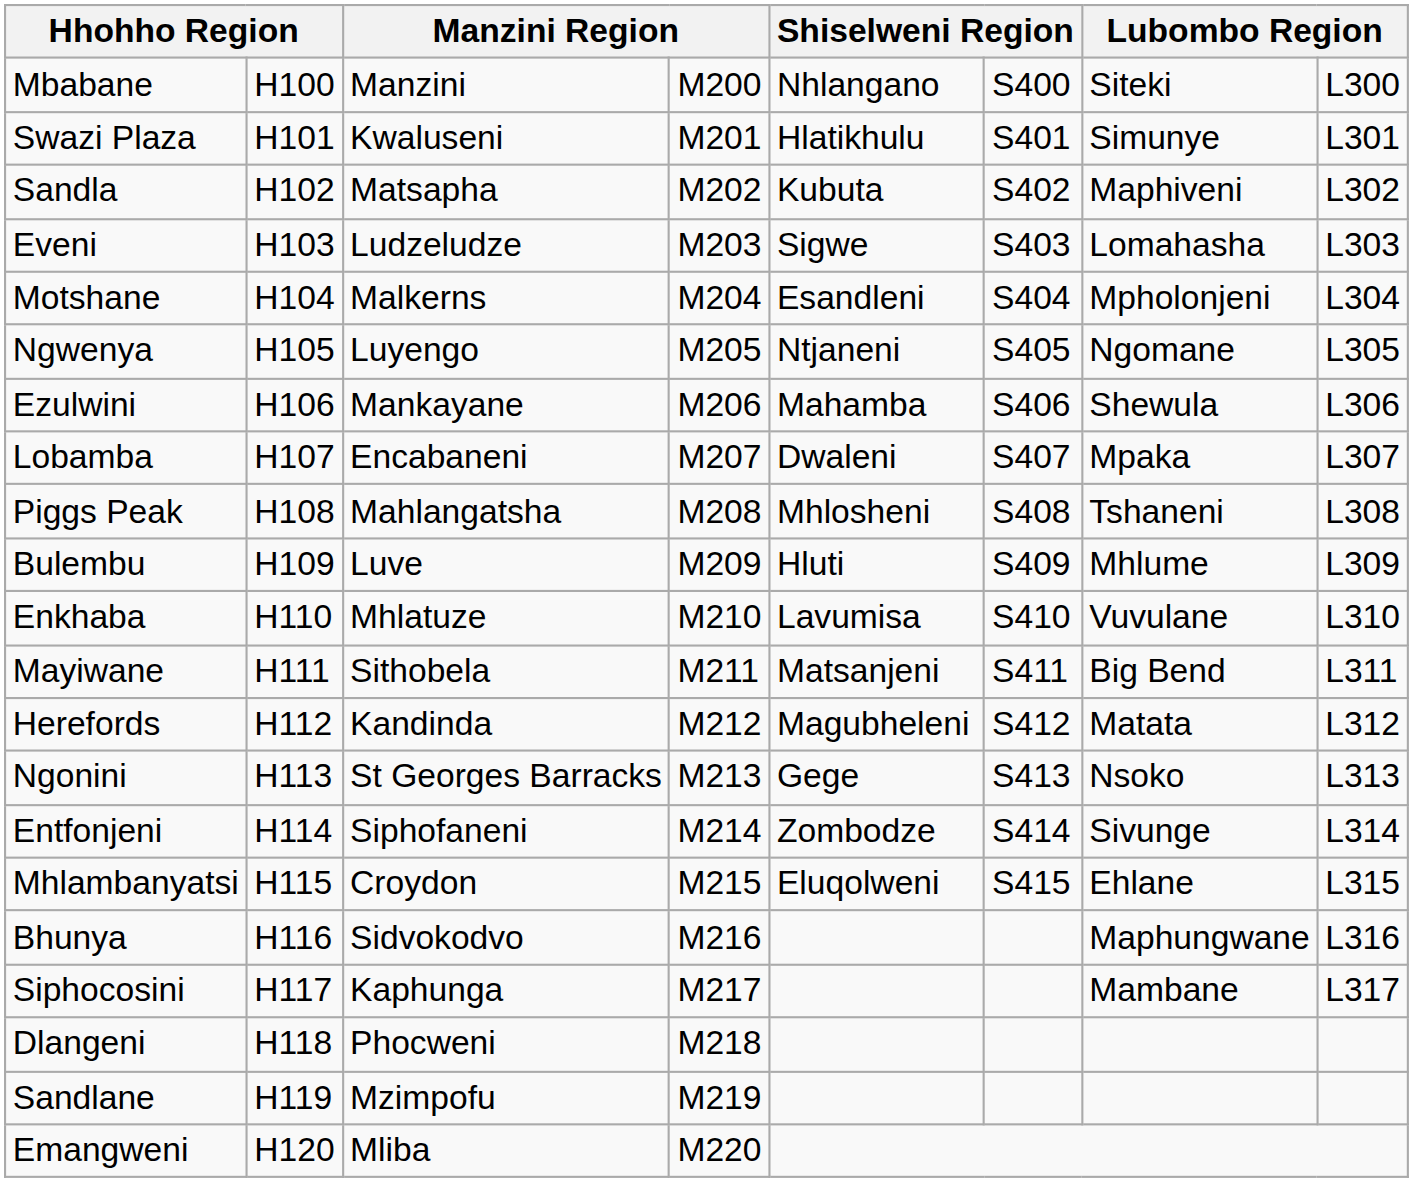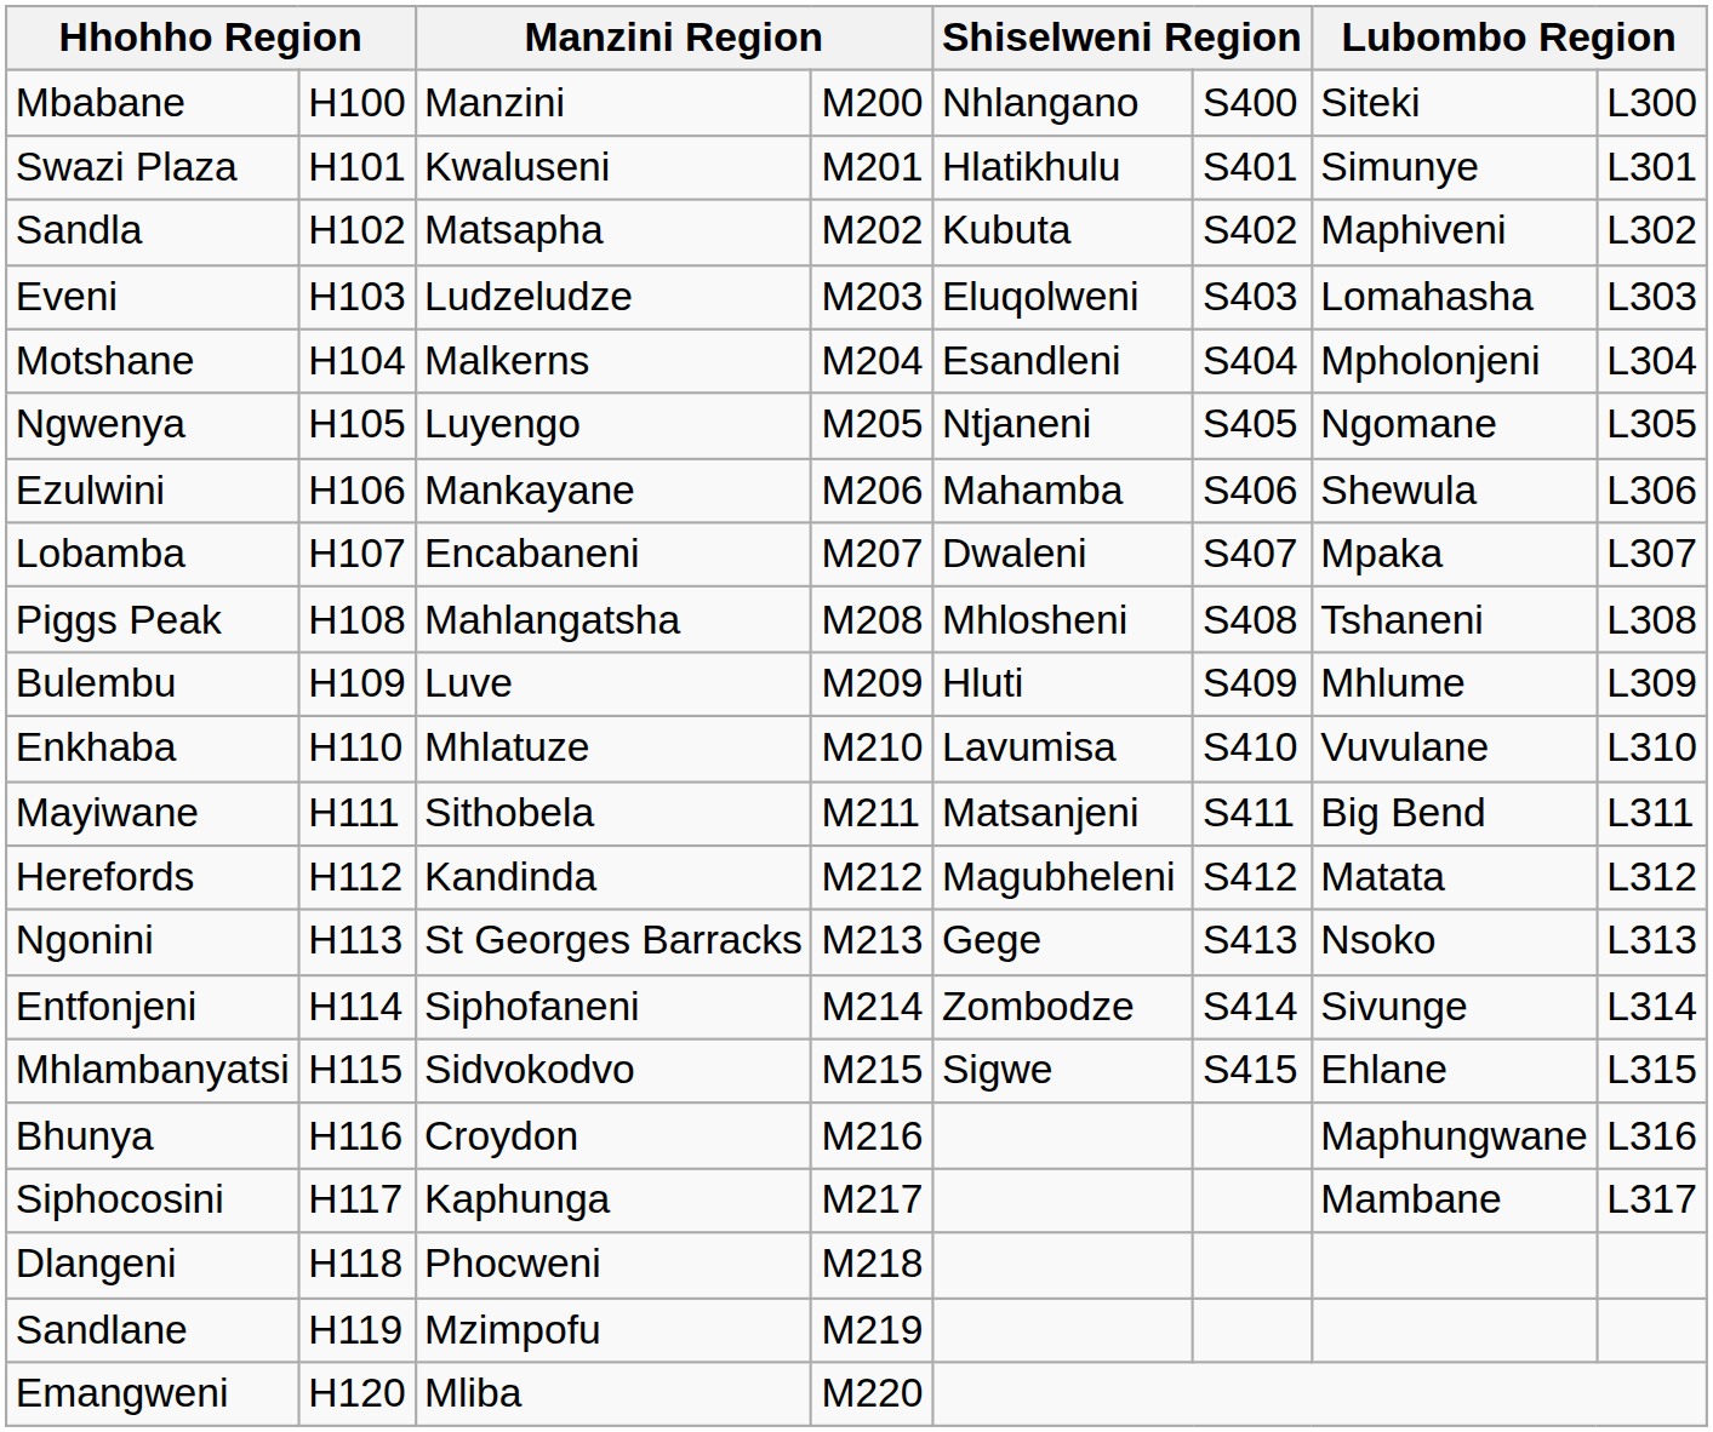 <table class="wikitable">
 <tr>
 <th colspan="2">Hhohho Region</th>
 <th colspan="2">Manzini Region</th>
 <th colspan="2">Shiselweni Region</th>
 <th colspan="2">Lubombo Region</th>
 </tr>
 <tr>
 <td>Mbabane</td>
 <td>H100</td>
 <td>Manzini</td>
 <td>M200</td>
 <td>Nhlangano</td>
 <td>S400</td>
 <td>Siteki</td>
 <td>L300</td>
 </tr>
 <tr>
 <td>Swazi Plaza</td>
 <td>H101</td>
 <td>Kwaluseni</td>
 <td>M201</td>
 <td>Hlatikhulu</td>
 <td>S401</td>
 <td>Simunye</td>
 <td>L301</td>
 </tr>
 <tr>
 <td>Sandla</td>
 <td>H102</td>
 <td>Matsapha</td>
 <td>M202</td>
 <td>Kubuta</td>
 <td>S402</td>
 <td>Maphiveni</td>
 <td>L302</td>
 </tr>
 <tr>
 <td>Eveni</td>
 <td>H103</td>
 <td>Ludzeludze</td>
 <td>M203</td>
-<td>Sigwe</td>
+<td>Eluqolweni</td>
 <td>S403</td>
 <td>Lomahasha</td>
 <td>L303</td>
 </tr>
 <tr>
 <td>Motshane</td>
 <td>H104</td>
 <td>Malkerns</td>
 <td>M204</td>
 <td>Esandleni</td>
 <td>S404</td>
 <td>Mpholonjeni</td>
 <td>L304</td>
 </tr>
 <tr>
 <td>Ngwenya</td>
 <td>H105</td>
 <td>Luyengo</td>
 <td>M205</td>
 <td>Ntjaneni</td>
 <td>S405</td>
 <td>Ngomane</td>
 <td>L305</td>
 </tr>
 <tr>
 <td>Ezulwini</td>
 <td>H106</td>
 <td>Mankayane</td>
 <td>M206</td>
 <td>Mahamba</td>
 <td>S406</td>
 <td>Shewula</td>
 <td>L306</td>
 </tr>
 <tr>
 <td>Lobamba</td>
 <td>H107</td>
 <td>Encabaneni</td>
 <td>M207</td>
 <td>Dwaleni</td>
 <td>S407</td>
 <td>Mpaka</td>
 <td>L307</td>
 </tr>
 <tr>
 <td>Piggs Peak</td>
 <td>H108</td>
 <td>Mahlangatsha</td>
 <td>M208</td>
 <td>Mhlosheni</td>
 <td>S408</td>
 <td>Tshaneni</td>
 <td>L308</td>
 </tr>
 <tr>
 <td>Bulembu</td>
 <td>H109</td>
 <td>Luve</td>
 <td>M209</td>
 <td>Hluti</td>
 <td>S409</td>
 <td>Mhlume</td>
 <td>L309</td>
 </tr>
 <tr>
 <td>Enkhaba</td>
 <td>H110</td>
 <td>Mhlatuze</td>
 <td>M210</td>
 <td>Lavumisa</td>
 <td>S410</td>
 <td>Vuvulane</td>
 <td>L310</td>
 </tr>
 <tr>
 <td>Mayiwane</td>
 <td>H111</td>
 <td>Sithobela</td>
 <td>M211</td>
 <td>Matsanjeni</td>
 <td>S411</td>
 <td>Big Bend</td>
 <td>L311</td>
 </tr>
 <tr>
 <td>Herefords</td>
 <td>H112</td>
 <td>Kandinda</td>
 <td>M212</td>
 <td>Magubheleni</td>
 <td>S412</td>
 <td>Matata</td>
 <td>L312</td>
 </tr>
 <tr>
 <td>Ngonini</td>
 <td>H113</td>
 <td>St Georges Barracks</td>
 <td>M213</td>
 <td>Gege</td>
 <td>S413</td>
 <td>Nsoko</td>
 <td>L313</td>
 </tr>
 <tr>
 <td>Entfonjeni</td>
 <td>H114</td>
 <td>Siphofaneni</td>
 <td>M214</td>
 <td>Zombodze</td>
 <td>S414</td>
 <td>Sivunge</td>
 <td>L314</td>
 </tr>
 <tr>
 <td>Mhlambanyatsi</td>
 <td>H115</td>
-<td>Croydon</td>
+<td>Sidvokodvo</td>
 <td>M215</td>
-<td>Eluqolweni</td>
+<td>Sigwe</td>
 <td>S415</td>
 <td>Ehlane</td>
 <td>L315</td>
 </tr>
 <tr>
 <td>Bhunya</td>
 <td>H116</td>
-<td>Sidvokodvo</td>
+<td>Croydon</td>
 <td>M216</td>
 <td></td>
 <td></td>
 <td>Maphungwane</td>
 <td>L316</td>
 </tr>
 <tr>
 <td>Siphocosini</td>
 <td>H117</td>
 <td>Kaphunga</td>
 <td>M217</td>
 <td></td>
 <td></td>
 <td>Mambane</td>
 <td>L317</td>
 </tr>
 <tr>
 <td>Dlangeni</td>
 <td>H118</td>
 <td>Phocweni</td>
 <td>M218</td>
 <td></td>
 <td></td>
 <td></td>
 <td></td>
 </tr>
 <tr>
 <td>Sandlane</td>
 <td>H119</td>
 <td>Mzimpofu</td>
 <td>M219</td>
 <td></td>
 <td></td>
 <td></td>
 <td></td>
 </tr>
 <tr>
 <td>Emangweni</td>
 <td>H120</td>
 <td>Mliba</td>
 <td>M220</td>
 </tr>
 </table>
